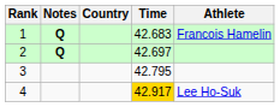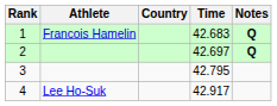 <table class="wikitable sortable" style="text-align:center">
 <tr>
 <th>Rank</th>
-<th>Notes</th>
+<th>Athlete</th>
 <th>Country</th>
 <th>Time</th>
-<th>Athlete</th>
+<th>Notes</th>
 </tr>
 <tr bgcolor="#ccffcc">
 <td>1</td>
-<td><strong>Q</strong></td>
+<td align=left><a href='#'>Francois Hamelin</a></td>
 <td align=left></td>
 <td>42.683</td>
-<td align=left><a href='#'>Francois Hamelin</a></td>
+<td><strong>Q</strong></td>
 </tr>
 <tr bgcolor="#ccffcc">
 <td>2</td>
-<td><strong>Q</strong></td>
+<td align=left></td>
 <td align=left></td>
 <td>42.697</td>
-<td align=left></td>
+<td><strong>Q</strong></td>
 </tr>
 <tr>
 <td>3</td>
-<td></td>
+<td align=left></td>
 <td align=left></td>
 <td>42.795</td>
-<td align=left></td>
+<td></td>
 </tr>
 <tr>
 <td>4</td>
+<td align=left><a href='#'>Lee Ho-Suk</a></td>
+<td align=left></td>
+<td>42.917</td>
 <td></td>
-<td align=left></td>
-<td style="background: gold;">42.917</td>
-<td align=left><a href='#'>Lee Ho-Suk</a></td>
 </tr>
 </table>
